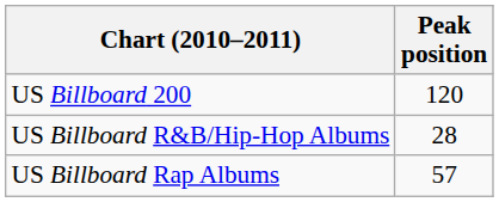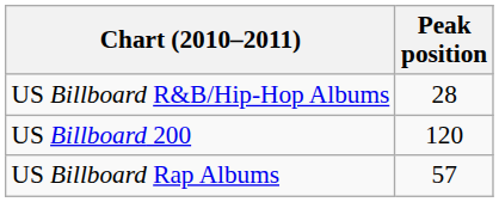 <table class="wikitable sortable">
 <tr>
 <th>Chart (2010–2011)</th>
 <th>Peak<br>position</th>
 </tr>
 <tr>
+<td>US <em>Billboard</em> <a href='#'>R&B/Hip-Hop Albums</a></td>
+<td style="text-align:center;">28</td>
+</tr>
+<tr>
 <td>US <a href='#'><em>Billboard</em> 200</a></td>
 <td style="text-align:center;">120</td>
-</tr>
-<tr>
-<td>US <em>Billboard</em> <a href='#'>R&B/Hip-Hop Albums</a></td>
-<td style="text-align:center;">28</td>
 </tr>
 <tr>
 <td>US <em>Billboard</em> <a href='#'>Rap Albums</a></td>
 <td style="text-align:center;">57</td>
 </tr>
 </table>
